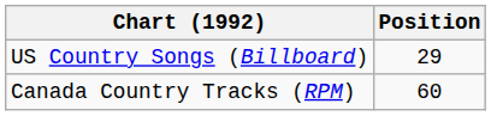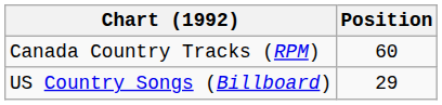 <table class="wikitable sortable">
 <tr>
 <th scope="col">Chart (1992)</th>
 <th scope="col">Position</th>
 </tr>
 <tr>
+<td>Canada Country Tracks (<em><a href='#'>RPM</a></em>)</td>
+<td align="center">60</td>
+</tr>
+<tr>
 <td>US <a href='#'>Country Songs</a> (<em><a href='#'>Billboard</a></em>)</td>
 <td align="center">29</td>
 </tr>
-<tr>
-<td>Canada Country Tracks (<em><a href='#'>RPM</a></em>)</td>
-<td align="center">60</td>
-</tr>
 </table>
